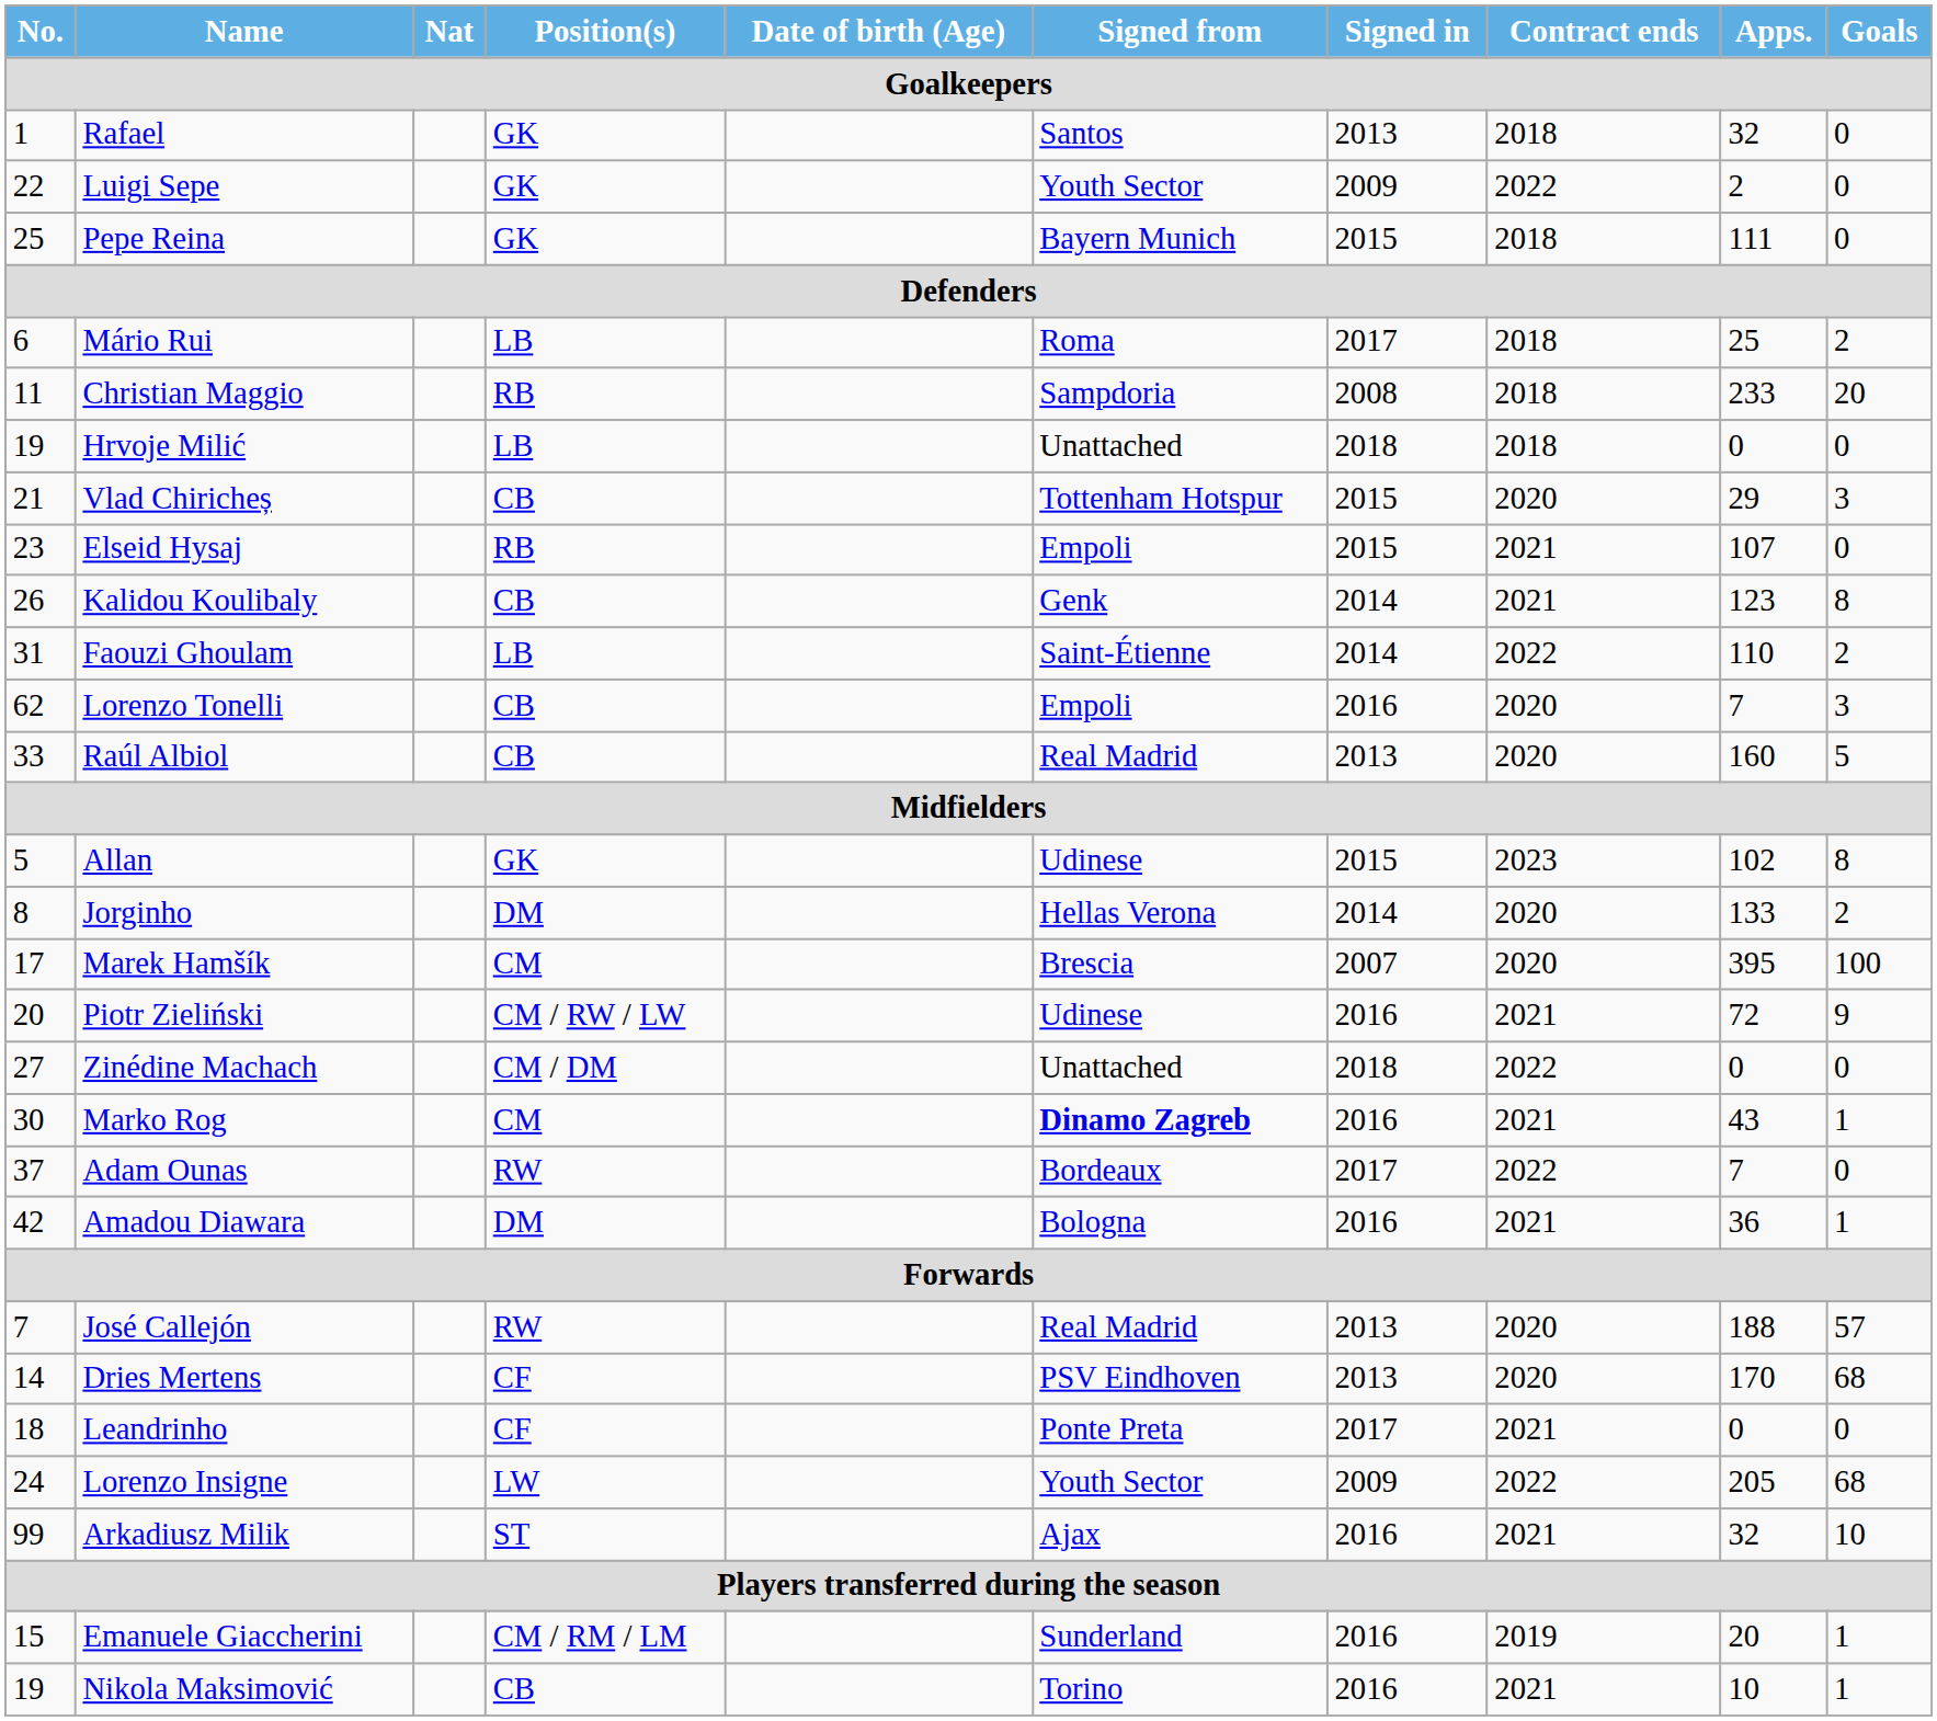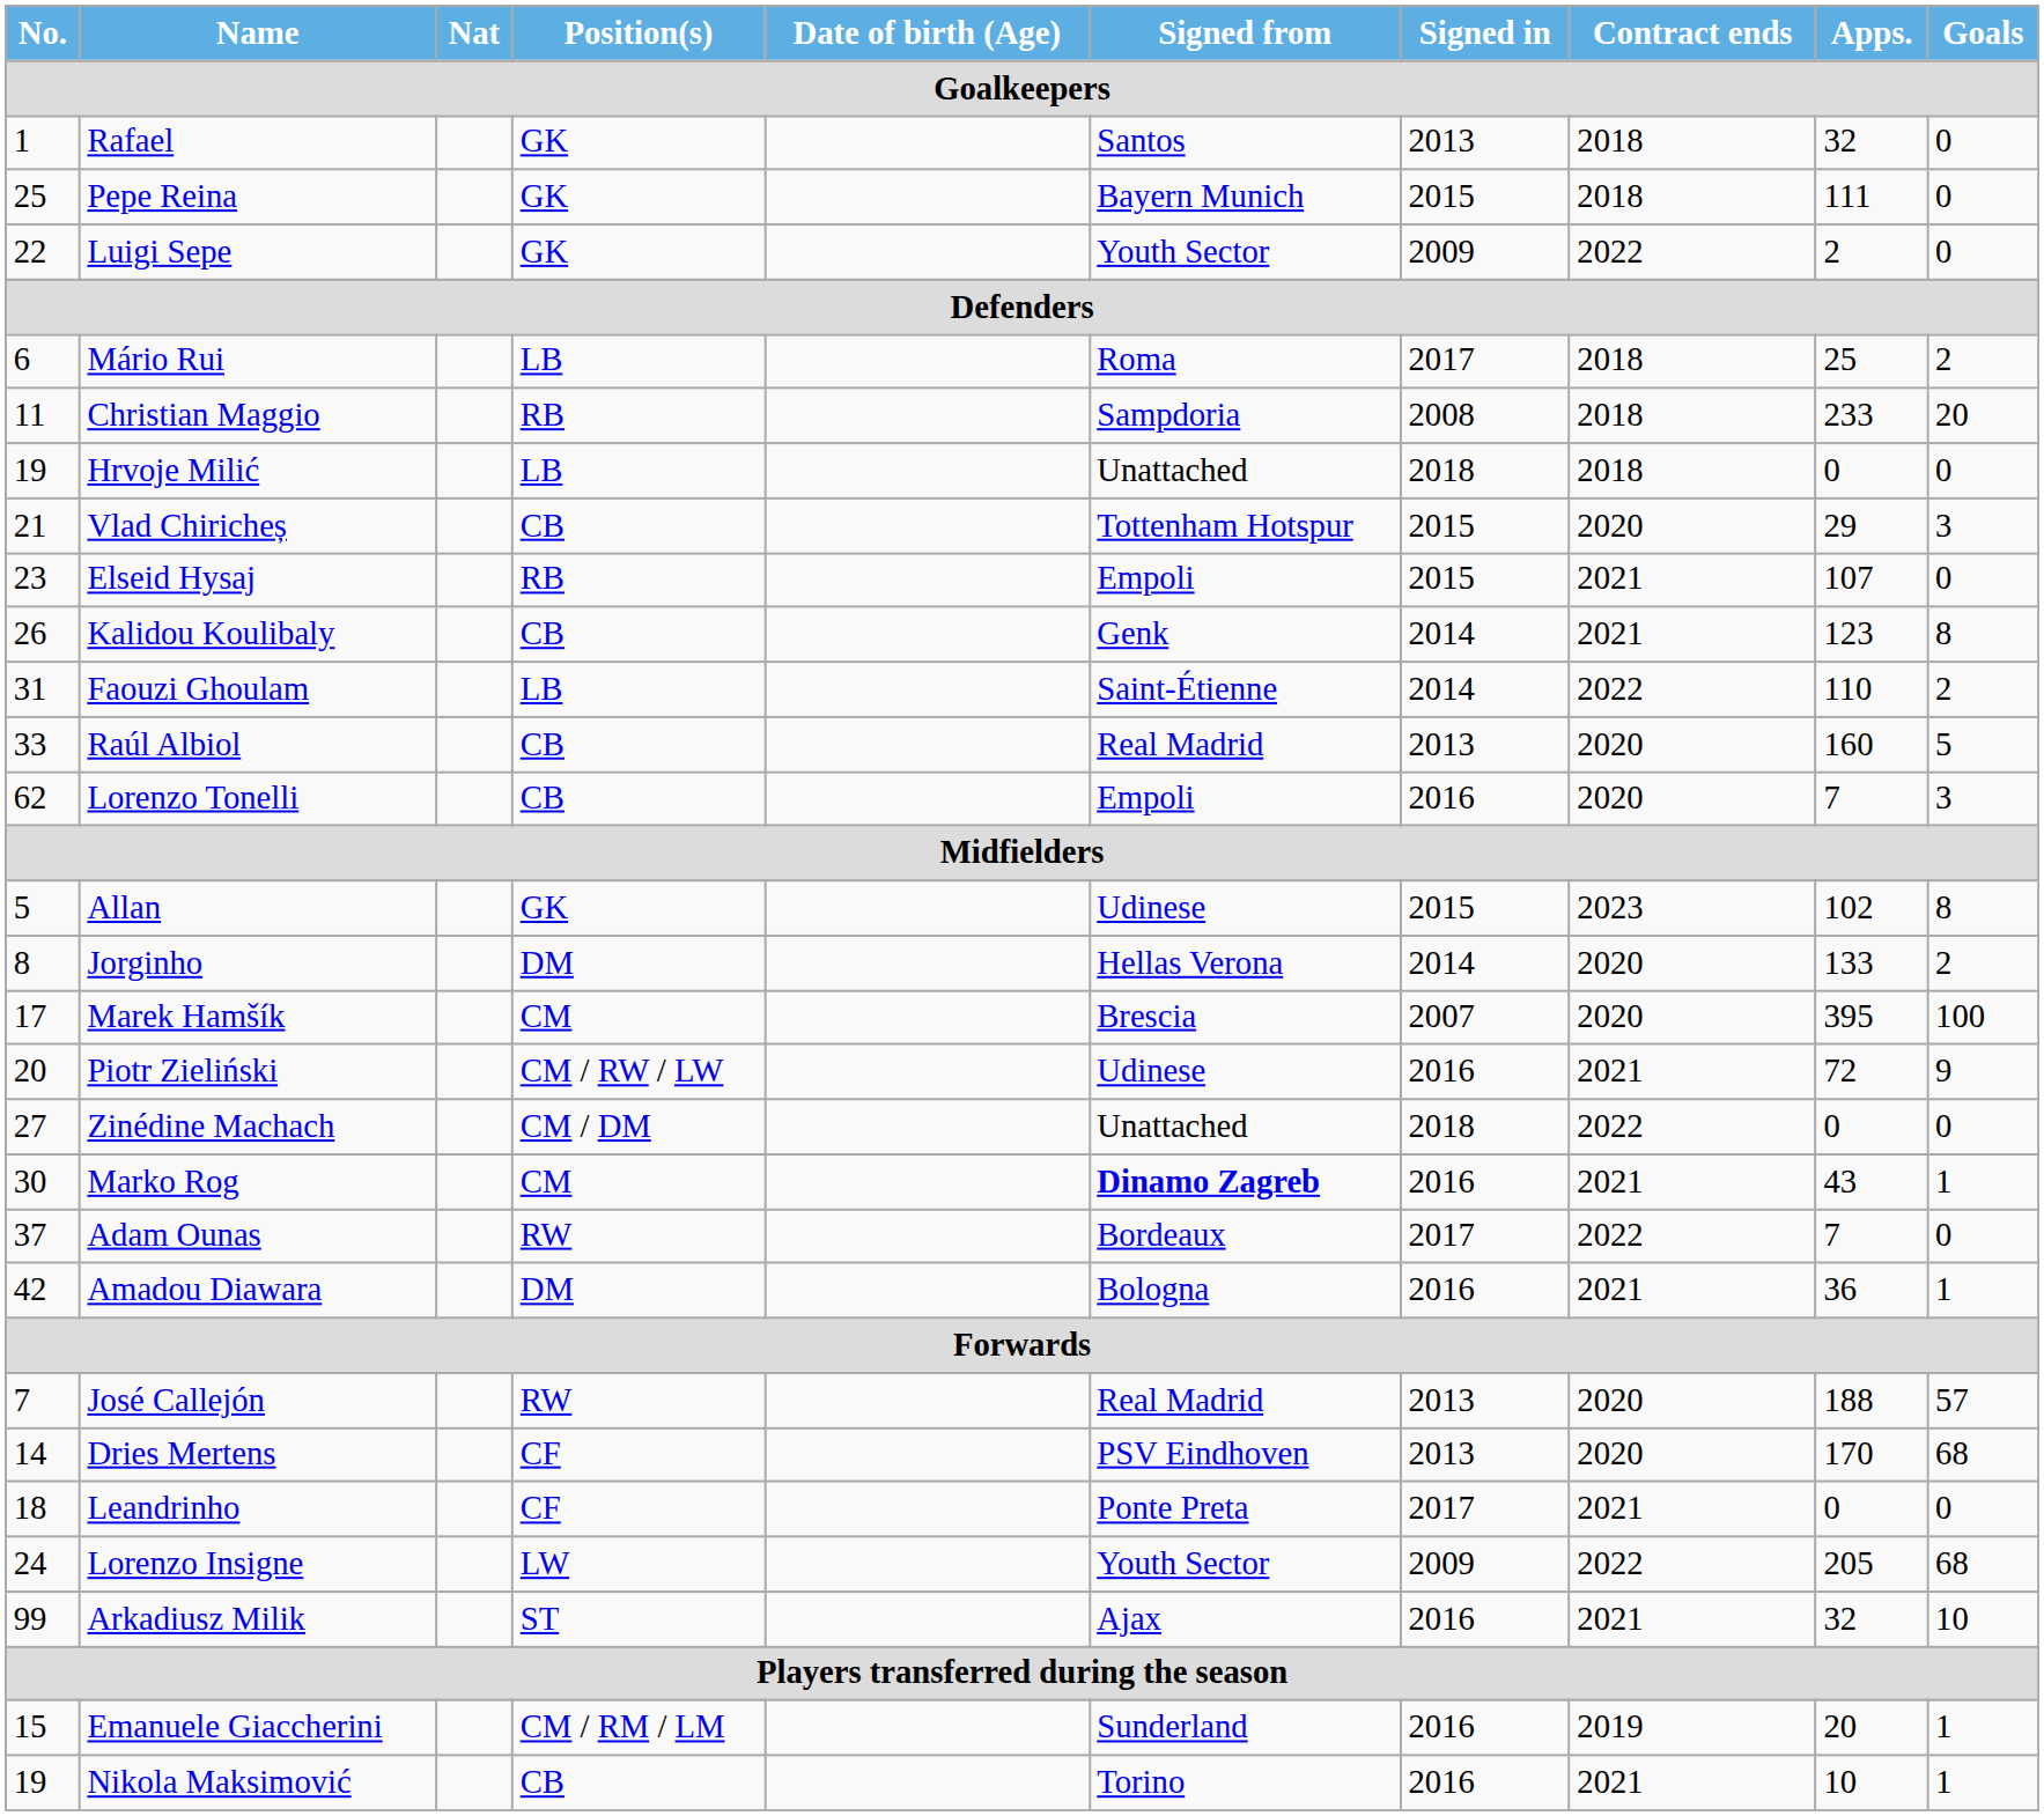 <table class="wikitable" style="text-align: left; font-size:90%" width=100%>
 <tr>
 <th style="background:#5DAFE3; color:white; text-align:center;">No.</th>
 <th style="background:#5DAFE3; color:white; text-align:center;">Name</th>
 <th style="background:#5DAFE3; color:white; text-align:center;">Nat</th>
 <th style="background:#5DAFE3; color:white; text-align:center;">Position(s)</th>
 <th style="background:#5DAFE3; color:white; text-align:center;">Date of birth (Age)</th>
 <th style="background:#5DAFE3; color:white; text-align:center;">Signed from</th>
 <th style="background:#5DAFE3; color:white; text-align:center;">Signed in</th>
 <th style="background:#5DAFE3; color:white; text-align:center;">Contract ends</th>
 <th style="background:#5DAFE3; color:white; text-align:center;">Apps.</th>
 <th style="background:#5DAFE3; color:white; text-align:center;">Goals</th>
 </tr>
 <tr>
 <th colspan=10 style="background:#DCDCDC; text-align:center;">Goalkeepers</th>
 </tr>
 <tr>
 <td>1</td>
 <td><a href='#'>Rafael</a></td>
 <td></td>
 <td><a href='#'>GK</a></td>
 <td></td>
 <td> <a href='#'>Santos</a></td>
 <td>2013</td>
 <td>2018</td>
 <td>32</td>
 <td>0</td>
 </tr>
 <tr>
+<td>25</td>
+<td><a href='#'>Pepe Reina</a></td>
+<td></td>
+<td><a href='#'>GK</a></td>
+<td></td>
+<td> <a href='#'>Bayern Munich</a></td>
+<td>2015</td>
+<td>2018</td>
+<td>111</td>
+<td>0</td>
+</tr>
+<tr>
 <td>22</td>
 <td><a href='#'>Luigi Sepe</a></td>
 <td></td>
 <td><a href='#'>GK</a></td>
 <td></td>
 <td> <a href='#'>Youth Sector</a></td>
 <td>2009</td>
 <td>2022</td>
 <td>2</td>
-<td>0</td>
-</tr>
-<tr>
-<td>25</td>
-<td><a href='#'>Pepe Reina</a></td>
-<td></td>
-<td><a href='#'>GK</a></td>
-<td></td>
-<td> <a href='#'>Bayern Munich</a></td>
-<td>2015</td>
-<td>2018</td>
-<td>111</td>
 <td>0</td>
 </tr>
 <tr>
 <th colspan=10 style="background:#DCDCDC; text-align:center;">Defenders</th>
 </tr>
 <tr>
 <td>6</td>
 <td><a href='#'>Mário Rui</a></td>
 <td></td>
 <td><a href='#'>LB</a></td>
 <td></td>
 <td> <a href='#'>Roma</a></td>
 <td>2017</td>
 <td>2018</td>
 <td>25</td>
 <td>2</td>
 </tr>
 <tr>
 <td>11</td>
 <td><a href='#'>Christian Maggio</a></td>
 <td></td>
 <td><a href='#'>RB</a></td>
 <td></td>
 <td> <a href='#'>Sampdoria</a></td>
 <td>2008</td>
 <td>2018</td>
 <td>233</td>
 <td>20</td>
 </tr>
 <tr>
 <td>19</td>
 <td><a href='#'>Hrvoje Milić</a></td>
 <td></td>
 <td><a href='#'>LB</a></td>
 <td></td>
 <td>Unattached</td>
 <td>2018</td>
 <td>2018</td>
 <td>0</td>
 <td>0</td>
 </tr>
 <tr>
 <td>21</td>
 <td><a href='#'>Vlad Chiricheș</a></td>
 <td></td>
 <td><a href='#'>CB</a></td>
 <td></td>
 <td> <a href='#'>Tottenham Hotspur</a></td>
 <td>2015</td>
 <td>2020</td>
 <td>29</td>
 <td>3</td>
 </tr>
 <tr>
 <td>23</td>
 <td><a href='#'>Elseid Hysaj</a></td>
 <td></td>
 <td><a href='#'>RB</a></td>
 <td></td>
 <td> <a href='#'>Empoli</a></td>
 <td>2015</td>
 <td>2021</td>
 <td>107</td>
 <td>0</td>
 </tr>
 <tr>
 <td>26</td>
 <td><a href='#'>Kalidou Koulibaly</a></td>
 <td></td>
 <td><a href='#'>CB</a></td>
 <td></td>
 <td> <a href='#'>Genk</a></td>
 <td>2014</td>
 <td>2021</td>
 <td>123</td>
 <td>8</td>
 </tr>
 <tr>
 <td>31</td>
 <td><a href='#'>Faouzi Ghoulam</a></td>
 <td></td>
 <td><a href='#'>LB</a></td>
 <td></td>
 <td> <a href='#'>Saint-Étienne</a></td>
 <td>2014</td>
 <td>2022</td>
 <td>110</td>
 <td>2</td>
 </tr>
 <tr>
+<td>33</td>
+<td><a href='#'>Raúl Albiol</a></td>
+<td></td>
+<td><a href='#'>CB</a></td>
+<td></td>
+<td> <a href='#'>Real Madrid</a></td>
+<td>2013</td>
+<td>2020</td>
+<td>160</td>
+<td>5</td>
+</tr>
+<tr>
 <td>62</td>
 <td><a href='#'>Lorenzo Tonelli</a></td>
 <td></td>
 <td><a href='#'>CB</a></td>
 <td></td>
 <td> <a href='#'>Empoli</a></td>
 <td>2016</td>
 <td>2020</td>
 <td>7</td>
 <td>3</td>
-</tr>
-<tr>
-<td>33</td>
-<td><a href='#'>Raúl Albiol</a></td>
-<td></td>
-<td><a href='#'>CB</a></td>
-<td></td>
-<td> <a href='#'>Real Madrid</a></td>
-<td>2013</td>
-<td>2020</td>
-<td>160</td>
-<td>5</td>
 </tr>
 <tr>
 <th colspan=10 style="background:#DCDCDC; text-align:center;">Midfielders</th>
 </tr>
 <tr>
 <td>5</td>
 <td><a href='#'>Allan</a></td>
 <td></td>
 <td><a href='#'>GK</a></td>
 <td></td>
 <td> <a href='#'>Udinese</a></td>
 <td>2015</td>
 <td>2023</td>
 <td>102</td>
 <td>8</td>
 </tr>
 <tr>
 <td>8</td>
 <td><a href='#'>Jorginho</a></td>
 <td></td>
 <td><a href='#'>DM</a></td>
 <td></td>
 <td> <a href='#'>Hellas Verona</a></td>
 <td>2014</td>
 <td>2020</td>
 <td>133</td>
 <td>2</td>
 </tr>
 <tr>
 <td>17</td>
 <td><a href='#'>Marek Hamšík</a></td>
 <td></td>
 <td><a href='#'>CM</a></td>
 <td></td>
 <td> <a href='#'>Brescia</a></td>
 <td>2007</td>
 <td>2020</td>
 <td>395</td>
 <td>100</td>
 </tr>
 <tr>
 <td>20</td>
 <td><a href='#'>Piotr Zieliński</a></td>
 <td></td>
 <td><a href='#'>CM</a> / <a href='#'>RW</a> / <a href='#'>LW</a></td>
 <td></td>
 <td> <a href='#'>Udinese</a></td>
 <td>2016</td>
 <td>2021</td>
 <td>72</td>
 <td>9</td>
 </tr>
 <tr>
 <td>27</td>
 <td><a href='#'>Zinédine Machach</a></td>
 <td></td>
 <td><a href='#'>CM</a> / <a href='#'>DM</a></td>
 <td></td>
 <td>Unattached</td>
 <td>2018</td>
 <td>2022</td>
 <td>0</td>
 <td>0</td>
 </tr>
 <tr>
 <td>30</td>
 <td><a href='#'>Marko Rog</a></td>
 <td></td>
 <td><a href='#'>CM</a></td>
 <td></td>
 <td><strong> <a href='#'>Dinamo Zagreb</a></strong></td>
 <td>2016</td>
 <td>2021</td>
 <td>43</td>
 <td>1</td>
 </tr>
 <tr>
 <td>37</td>
 <td><a href='#'>Adam Ounas</a></td>
 <td></td>
 <td><a href='#'>RW</a></td>
 <td></td>
 <td> <a href='#'>Bordeaux</a></td>
 <td>2017</td>
 <td>2022</td>
 <td>7</td>
 <td>0</td>
 </tr>
 <tr>
 <td>42</td>
 <td><a href='#'>Amadou Diawara</a></td>
 <td></td>
 <td><a href='#'>DM</a></td>
 <td></td>
 <td> <a href='#'>Bologna</a></td>
 <td>2016</td>
 <td>2021</td>
 <td>36</td>
 <td>1</td>
 </tr>
 <tr>
 <th colspan=10 style="background:#DCDCDC; text-align:center;">Forwards</th>
 </tr>
 <tr>
 <td>7</td>
 <td><a href='#'>José Callejón</a></td>
 <td></td>
 <td><a href='#'>RW</a></td>
 <td></td>
 <td> <a href='#'>Real Madrid</a></td>
 <td>2013</td>
 <td>2020</td>
 <td>188</td>
 <td>57</td>
 </tr>
 <tr>
 <td>14</td>
 <td><a href='#'>Dries Mertens</a></td>
 <td></td>
 <td><a href='#'>CF</a></td>
 <td></td>
 <td> <a href='#'>PSV Eindhoven</a></td>
 <td>2013</td>
 <td>2020</td>
 <td>170</td>
 <td>68</td>
 </tr>
 <tr>
 <td>18</td>
 <td><a href='#'>Leandrinho</a></td>
 <td></td>
 <td><a href='#'>CF</a></td>
 <td></td>
 <td> <a href='#'>Ponte Preta</a></td>
 <td>2017</td>
 <td>2021</td>
 <td>0</td>
 <td>0</td>
 </tr>
 <tr>
 <td>24</td>
 <td><a href='#'>Lorenzo Insigne</a></td>
 <td></td>
 <td><a href='#'>LW</a></td>
 <td></td>
 <td> <a href='#'>Youth Sector</a></td>
 <td>2009</td>
 <td>2022</td>
 <td>205</td>
 <td>68</td>
 </tr>
 <tr>
 <td>99</td>
 <td><a href='#'>Arkadiusz Milik</a></td>
 <td></td>
 <td><a href='#'>ST</a></td>
 <td></td>
 <td> <a href='#'>Ajax</a></td>
 <td>2016</td>
 <td>2021</td>
 <td>32</td>
 <td>10</td>
 </tr>
 <tr>
 <th colspan=10 style="background:#DCDCDC; text-align:center;">Players transferred during the season</th>
 </tr>
 <tr>
 <td>15</td>
 <td><a href='#'>Emanuele Giaccherini</a></td>
 <td></td>
 <td><a href='#'>CM</a> / <a href='#'>RM</a> / <a href='#'>LM</a></td>
 <td></td>
 <td> <a href='#'>Sunderland</a></td>
 <td>2016</td>
 <td>2019</td>
 <td>20</td>
 <td>1</td>
 </tr>
 <tr>
 <td>19</td>
 <td><a href='#'>Nikola Maksimović</a></td>
 <td></td>
 <td><a href='#'>CB</a></td>
 <td></td>
 <td> <a href='#'>Torino</a></td>
 <td>2016</td>
 <td>2021</td>
 <td>10</td>
 <td>1</td>
 </tr>
 </table>
